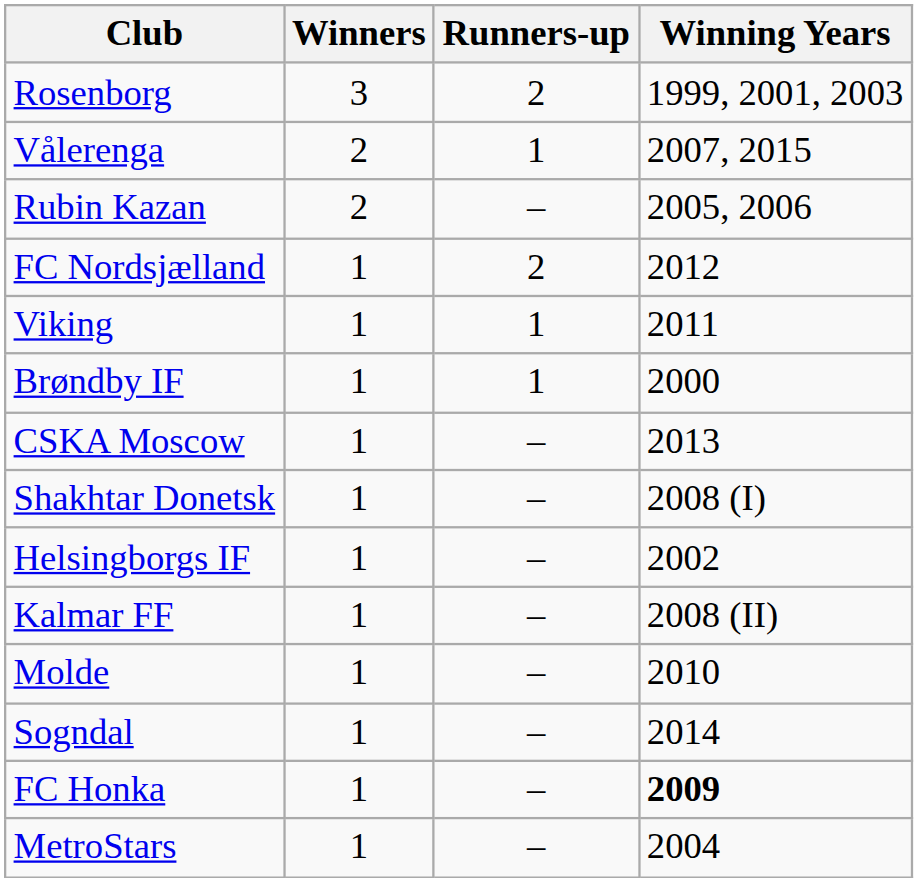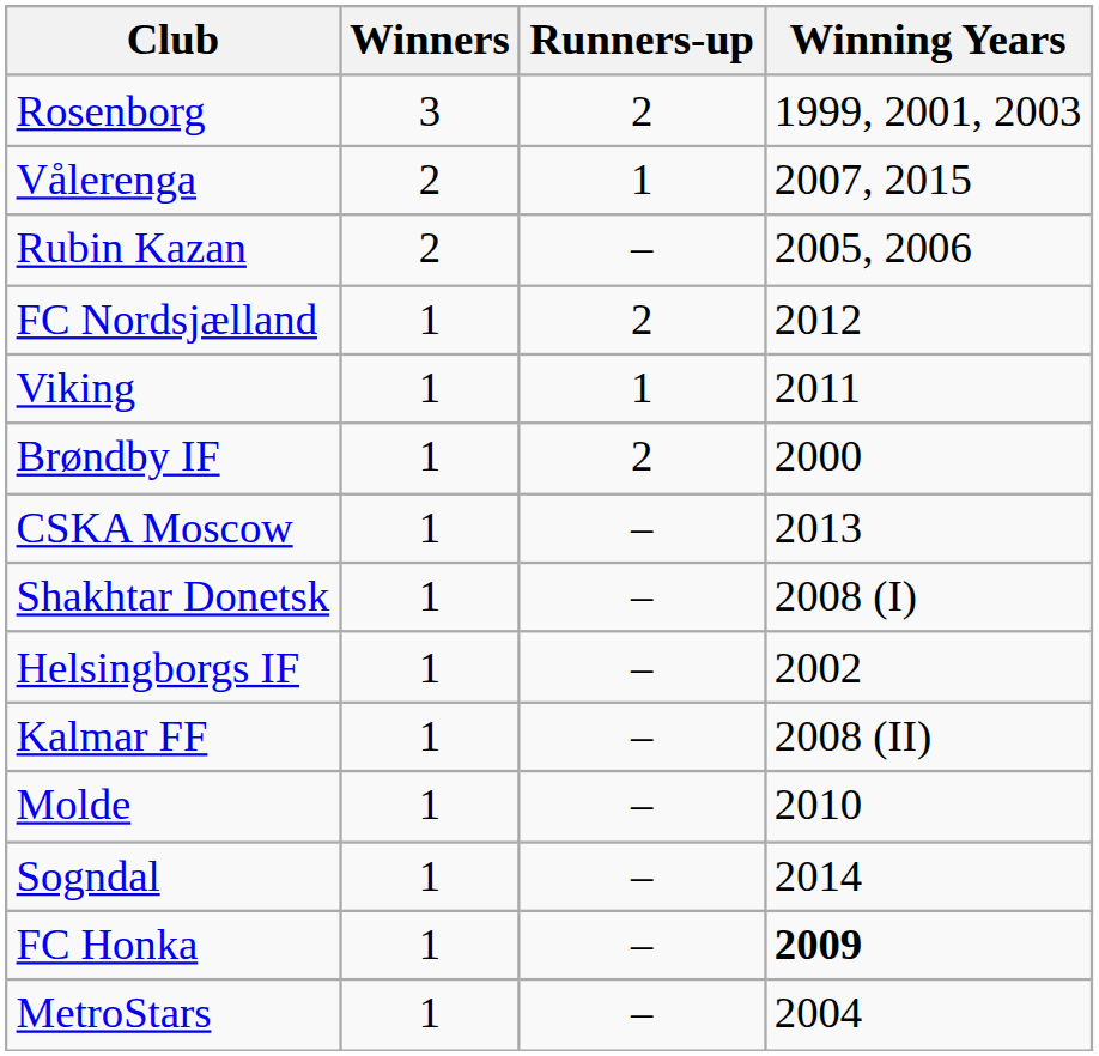 <table class="wikitable sortable">
 <tr>
 <th>Club</th>
 <th>Winners</th>
 <th>Runners-up</th>
 <th>Winning Years</th>
 </tr>
 <tr>
 <td> <a href='#'>Rosenborg</a></td>
 <td style="text-align: center;">3</td>
 <td style="text-align: center;">2</td>
 <td>1999, 2001, 2003</td>
 </tr>
 <tr>
 <td> <a href='#'>Vålerenga</a></td>
 <td style="text-align: center;">2</td>
 <td style="text-align: center;">1</td>
 <td>2007, 2015</td>
 </tr>
 <tr>
 <td> <a href='#'>Rubin Kazan</a></td>
 <td style="text-align: center;">2</td>
 <td style="text-align: center;">–</td>
 <td>2005, 2006</td>
 </tr>
 <tr>
 <td> <a href='#'>FC Nordsjælland</a></td>
 <td style="text-align: center;">1</td>
 <td style="text-align: center;">2</td>
 <td>2012</td>
 </tr>
 <tr>
 <td> <a href='#'>Viking</a></td>
 <td style="text-align: center;">1</td>
 <td style="text-align: center;">1</td>
 <td>2011</td>
 </tr>
 <tr>
 <td> <a href='#'>Brøndby IF</a></td>
 <td style="text-align: center;">1</td>
-<td style="text-align: center;">1</td>
+<td style="text-align: center;">2</td>
 <td>2000</td>
 </tr>
 <tr>
 <td> <a href='#'>CSKA Moscow</a></td>
 <td style="text-align: center;">1</td>
 <td style="text-align: center;">–</td>
 <td>2013</td>
 </tr>
 <tr>
 <td> <a href='#'>Shakhtar Donetsk</a></td>
 <td style="text-align: center;">1</td>
 <td style="text-align: center;">–</td>
 <td>2008 (I)</td>
 </tr>
 <tr>
 <td> <a href='#'>Helsingborgs IF</a></td>
 <td style="text-align: center;">1</td>
 <td style="text-align: center;">–</td>
 <td>2002</td>
 </tr>
 <tr>
 <td> <a href='#'>Kalmar FF</a></td>
 <td style="text-align: center;">1</td>
 <td style="text-align: center;">–</td>
 <td>2008 (II)</td>
 </tr>
 <tr>
 <td> <a href='#'>Molde</a></td>
 <td style="text-align: center;">1</td>
 <td style="text-align: center;">–</td>
 <td>2010</td>
 </tr>
 <tr>
 <td> <a href='#'>Sogndal</a></td>
 <td style="text-align: center;">1</td>
 <td style="text-align: center;">–</td>
 <td>2014</td>
 </tr>
 <tr>
 <td> <a href='#'>FC Honka</a></td>
 <td style="text-align: center;">1</td>
 <td style="text-align: center;">–</td>
 <td><strong>2009</strong></td>
 </tr>
 <tr>
 <td> <a href='#'>MetroStars</a></td>
 <td style="text-align: center;">1</td>
 <td style="text-align: center;">–</td>
 <td>2004</td>
 </tr>
 </table>
